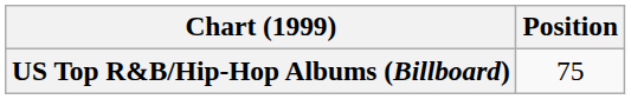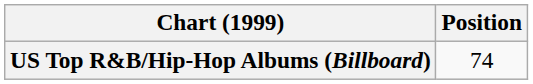 <table class="wikitable plainrowheaders" style="text-align:center">
 <tr>
 <th scope="col">Chart (1999)</th>
 <th scope="col">Position</th>
 </tr>
 <tr>
 <th scope="row">US Top R&B/Hip-Hop Albums (<em>Billboard</em>)</th>
-<td>75</td>
+<td>74</td>
 </tr>
 </table>
